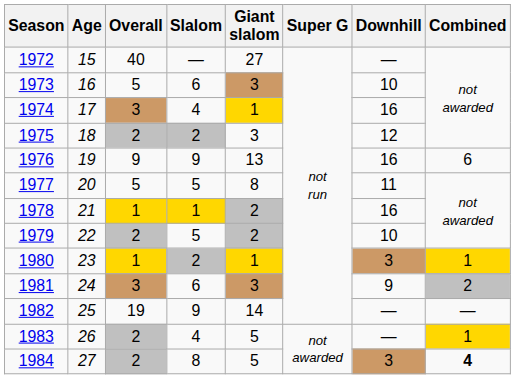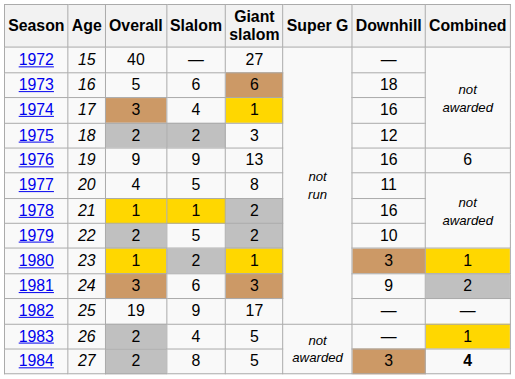 <table class=wikitable style="text-align:center">
 <tr>
 <th>Season</th>
 <th>Age</th>
 <th>Overall</th>
 <th>Slalom</th>
 <th>Giant<br>slalom</th>
 <th>Super G</th>
 <th>Downhill</th>
 <th>Combined</th>
 </tr>
 <tr>
 <td><a href='#'>1972</a></td>
 <td><em>15</em></td>
 <td>40</td>
 <td>—</td>
 <td>27</td>
 <td rowspan=11><small><em>not<br>run</em> </small></td>
 <td>—</td>
 <td rowspan=4><small><em>not<br>awarded</em> </small></td>
 </tr>
 <tr>
 <td><a href='#'>1973</a></td>
 <td><em>16</em></td>
 <td>5</td>
 <td>6</td>
-<td bgcolor="cc9966">3</td>
-<td>10</td>
+<td bgcolor="cc9966">6</td>
+<td>18</td>
 </tr>
 <tr>
 <td><a href='#'>1974</a></td>
 <td><em>17</em></td>
 <td bgcolor="cc9966">3</td>
 <td>4</td>
 <td bgcolor="gold">1</td>
 <td>16</td>
 </tr>
 <tr>
 <td><a href='#'>1975</a></td>
 <td><em>18</em></td>
 <td bgcolor="silver">2</td>
 <td bgcolor="silver">2</td>
 <td>3</td>
 <td>12</td>
 </tr>
 <tr>
 <td><a href='#'>1976</a></td>
 <td><em>19</em></td>
 <td>9</td>
 <td>9</td>
 <td>13</td>
 <td>16</td>
 <td>6</td>
 </tr>
 <tr>
 <td><a href='#'>1977</a></td>
 <td><em>20</em></td>
-<td>5</td>
+<td>4</td>
 <td>5</td>
 <td>8</td>
 <td>11</td>
 <td rowspan=3><small><em>not<br>awarded</em> </small></td>
 </tr>
 <tr>
 <td><a href='#'>1978</a></td>
 <td><em>21</em></td>
 <td bgcolor="gold">1</td>
 <td bgcolor="gold">1</td>
 <td bgcolor="silver">2</td>
 <td>16</td>
 </tr>
 <tr>
 <td><a href='#'>1979</a></td>
 <td><em>22</em></td>
 <td bgcolor="silver">2</td>
 <td>5</td>
 <td bgcolor="silver">2</td>
 <td>10</td>
 </tr>
 <tr>
 <td><a href='#'>1980</a></td>
 <td><em>23</em></td>
 <td bgcolor="gold">1</td>
 <td bgcolor="silver">2</td>
 <td bgcolor="gold">1</td>
 <td bgcolor="cc9966">3</td>
 <td bgcolor="gold">1</td>
 </tr>
 <tr>
 <td><a href='#'>1981</a></td>
 <td><em>24</em></td>
 <td bgcolor="cc9966">3</td>
 <td>6</td>
 <td bgcolor="cc9966">3</td>
 <td>9</td>
 <td bgcolor="silver">2</td>
 </tr>
 <tr>
 <td><a href='#'>1982</a></td>
 <td><em>25</em></td>
 <td>19</td>
 <td>9</td>
-<td>14</td>
+<td>17</td>
 <td>—</td>
 <td>—</td>
 </tr>
 <tr>
 <td><a href='#'>1983</a></td>
 <td><em>26</em></td>
 <td bgcolor="silver">2</td>
 <td>4</td>
 <td>5</td>
 <td rowspan=2><small><em>not<br>awarded</em> </small></td>
 <td>—</td>
 <td bgcolor="gold">1</td>
 </tr>
 <tr>
 <td><a href='#'>1984</a></td>
 <td><em>27</em></td>
 <td bgcolor="silver">2</td>
 <td>8</td>
 <td>5</td>
 <td bgcolor="cc9966">3</td>
 <td><strong>4</strong></td>
 </tr>
 </table>
